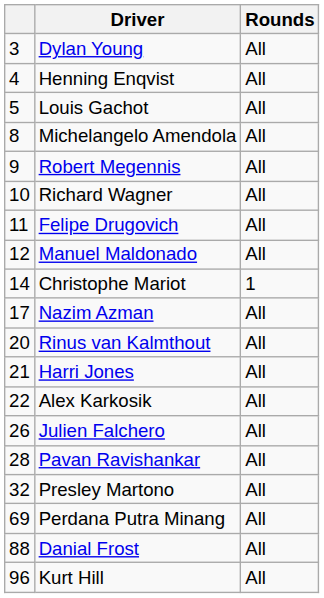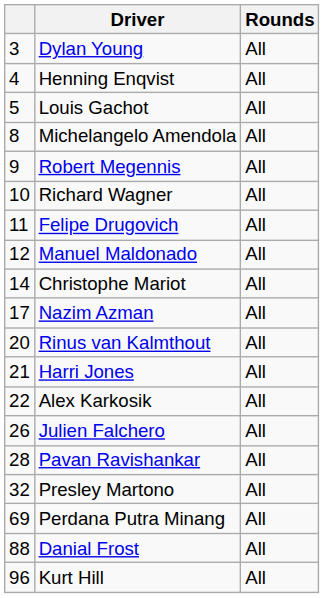 <table class="wikitable" style="font-size: 85%">
 <tr>
 <th></th>
 <th>Driver</th>
 <th>Rounds</th>
 </tr>
 <tr>
 <td>3</td>
 <td> <a href='#'>Dylan Young</a></td>
 <td>All</td>
 </tr>
 <tr>
 <td>4</td>
 <td> Henning Enqvist</td>
 <td>All</td>
 </tr>
 <tr>
 <td>5</td>
 <td> Louis Gachot</td>
 <td>All</td>
 </tr>
 <tr>
 <td>8</td>
 <td> Michelangelo Amendola</td>
 <td>All</td>
 </tr>
 <tr>
 <td>9</td>
 <td> <a href='#'>Robert Megennis</a></td>
 <td>All</td>
 </tr>
 <tr>
 <td>10</td>
 <td> Richard Wagner</td>
 <td>All</td>
 </tr>
 <tr>
 <td>11</td>
 <td> <a href='#'>Felipe Drugovich</a></td>
 <td>All</td>
 </tr>
 <tr>
 <td>12</td>
 <td> <a href='#'>Manuel Maldonado</a></td>
 <td>All</td>
 </tr>
 <tr>
 <td>14</td>
 <td> Christophe Mariot</td>
-<td>1</td>
+<td>All</td>
 </tr>
 <tr>
 <td>17</td>
 <td> <a href='#'>Nazim Azman</a></td>
 <td>All</td>
 </tr>
 <tr>
 <td>20</td>
 <td> <a href='#'>Rinus van Kalmthout</a></td>
 <td>All</td>
 </tr>
 <tr>
 <td>21</td>
 <td> <a href='#'>Harri Jones</a></td>
 <td>All</td>
 </tr>
 <tr>
 <td>22</td>
 <td> Alex Karkosik</td>
 <td>All</td>
 </tr>
 <tr>
 <td>26</td>
 <td> <a href='#'>Julien Falchero</a></td>
 <td>All</td>
 </tr>
 <tr>
 <td>28</td>
 <td> <a href='#'>Pavan Ravishankar</a></td>
 <td>All</td>
 </tr>
 <tr>
 <td>32</td>
 <td> Presley Martono</td>
 <td>All</td>
 </tr>
 <tr>
 <td>69</td>
 <td> Perdana Putra Minang</td>
 <td>All</td>
 </tr>
 <tr>
 <td>88</td>
 <td> <a href='#'>Danial Frost</a></td>
 <td>All</td>
 </tr>
 <tr>
 <td>96</td>
 <td> Kurt Hill</td>
 <td>All</td>
 </tr>
 </table>
